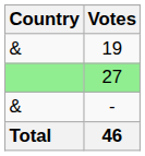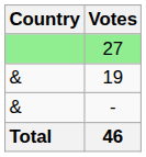 <table class="wikitable" style="text-align: center;">
 <tr>
 <th rowspan=2>Country</th>
 </tr>
 <tr>
 <th>Votes</th>
 </tr>
+<tr style="background:#90ee90;">
+<td style="text-align:left;"></td>
+<td>27</td>
+</tr>
 <tr>
 <td style="text-align:left;"> & </td>
 <td>19</td>
-</tr>
-<tr style="background:#90ee90;">
-<td style="text-align:left;"></td>
-<td>27</td>
 </tr>
 <tr>
 <td style="text-align:left;"> & </td>
 <td>-</td>
 </tr>
 <tr>
 <th style="text-align:left;">Total</th>
 <th>46</th>
 </tr>
 </table>
